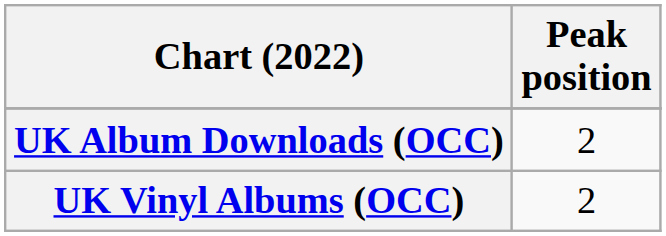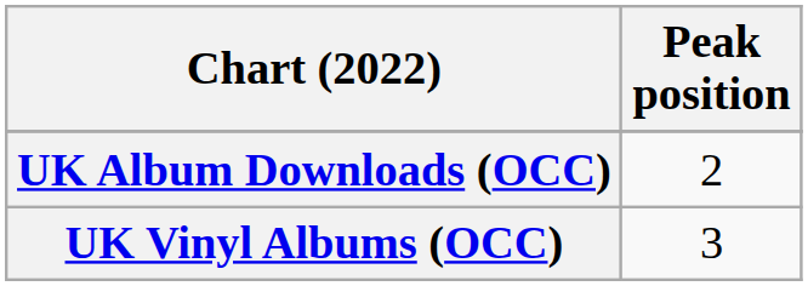 <table class="wikitable sortable plainrowheaders" style="text-align:center;">
 <tr>
 <th scope="col">Chart (2022)</th>
 <th scope="col">Peak<br>position</th>
 </tr>
 <tr>
 </tr>
 <tr>
 </tr>
 <tr>
 <th scope="row"><a href='#'>UK Album Downloads</a> (<a href='#'>OCC</a>)</th>
 <td>2</td>
 </tr>
 <tr>
 <th scope="row"><a href='#'>UK Vinyl Albums</a> (<a href='#'>OCC</a>)</th>
-<td>2</td>
+<td>3</td>
 </tr>
 </table>
